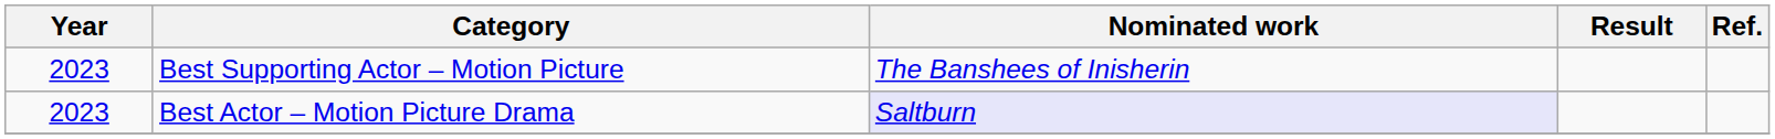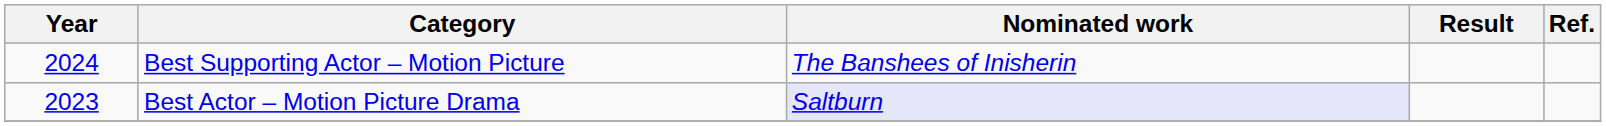 <table class=wikitable>
 <tr>
 <th scope="col" style="width:5em;">Year</th>
 <th scope="col" style="width:26em;">Category</th>
 <th scope="col" style="width:25em;">Nominated work</th>
 <th scope="col" style="width:5em;">Result</th>
 <th>Ref.</th>
 </tr>
 <tr>
-<td style="text-align:center;"><a href='#'>2023</a></td>
+<td style="text-align:center;"><a href='#'>2024</a></td>
 <td><a href='#'>Best Supporting Actor – Motion Picture</a></td>
 <td><em><a href='#'>The Banshees of Inisherin</a></em></td>
 <td></td>
 <td style="text-align:center;"></td>
 </tr>
 <tr>
 <td style="text-align:center;"><a href='#'>2023</a></td>
 <td><a href='#'>Best Actor – Motion Picture Drama</a></td>
 <td style="background: lavender;"><em><a href='#'>Saltburn</a></em></td>
 <td></td>
 <td align="center"></td>
 </tr>
 <tr>
 </tr>
 </table>
